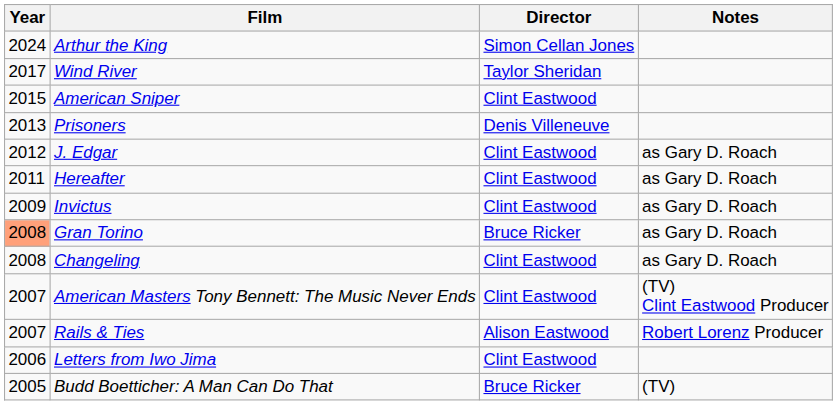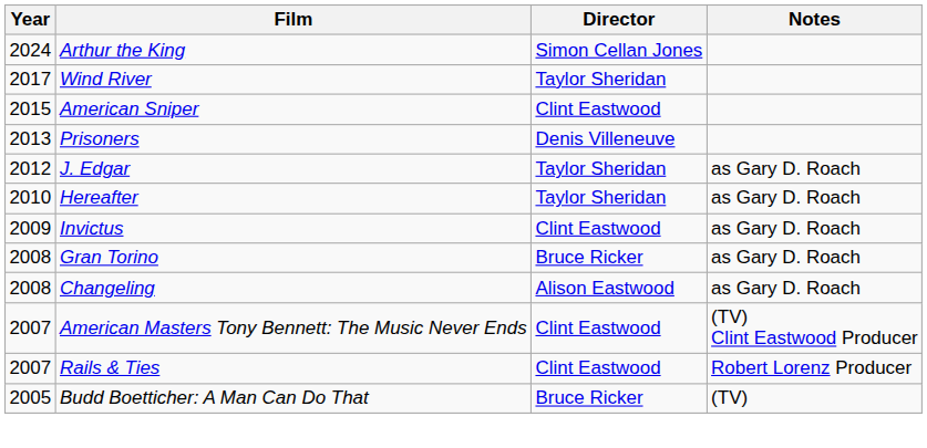 <table class="wikitable sortable">
 <tr>
 <th>Year</th>
 <th>Film</th>
 <th>Director</th>
 <th>Notes</th>
 </tr>
 <tr>
 <td>2024</td>
 <td><em><a href='#'>Arthur the King</a></em></td>
 <td><a href='#'>Simon Cellan Jones</a></td>
 <td></td>
 </tr>
 <tr>
 <td>2017</td>
 <td><em><a href='#'>Wind River</a></em></td>
 <td><a href='#'>Taylor Sheridan</a></td>
 <td></td>
 </tr>
 <tr>
 <td>2015</td>
 <td><em><a href='#'>American Sniper</a></em></td>
 <td><a href='#'>Clint Eastwood</a></td>
 <td></td>
 </tr>
 <tr>
 <td>2013</td>
 <td><a href='#'><em>Prisoners</em></a></td>
 <td><a href='#'>Denis Villeneuve</a></td>
 <td></td>
 </tr>
 <tr>
 <td>2012</td>
 <td><em><a href='#'>J. Edgar</a></em></td>
-<td><a href='#'>Clint Eastwood</a></td>
+<td><a href='#'>Taylor Sheridan</a></td>
 <td>as Gary D. Roach</td>
 </tr>
 <tr>
-<td>2011</td>
+<td>2010</td>
 <td><em><a href='#'>Hereafter</a></em></td>
-<td><a href='#'>Clint Eastwood</a></td>
+<td><a href='#'>Taylor Sheridan</a></td>
 <td>as Gary D. Roach</td>
 </tr>
 <tr>
 <td>2009</td>
 <td><em><a href='#'>Invictus</a></em></td>
 <td><a href='#'>Clint Eastwood</a></td>
 <td>as Gary D. Roach</td>
 </tr>
 <tr>
-<td style="background: lightsalmon;">2008</td>
+<td>2008</td>
 <td><em><a href='#'>Gran Torino</a></em></td>
 <td><a href='#'>Bruce Ricker</a></td>
 <td>as Gary D. Roach</td>
 </tr>
 <tr>
 <td>2008</td>
 <td><em><a href='#'>Changeling</a></em></td>
-<td><a href='#'>Clint Eastwood</a></td>
+<td><a href='#'>Alison Eastwood</a></td>
 <td>as Gary D. Roach</td>
 </tr>
 <tr>
 <td>2007</td>
 <td><em><a href='#'>American Masters</a> Tony Bennett: The Music Never Ends</em></td>
 <td><a href='#'>Clint Eastwood</a></td>
 <td>(TV)<br><a href='#'>Clint Eastwood</a> Producer</td>
 </tr>
 <tr>
 <td>2007</td>
 <td><em><a href='#'>Rails & Ties</a></em></td>
-<td><a href='#'>Alison Eastwood</a></td>
+<td><a href='#'>Clint Eastwood</a></td>
 <td><a href='#'>Robert Lorenz</a> Producer</td>
-</tr>
-<tr>
-<td>2006</td>
-<td><em><a href='#'>Letters from Iwo Jima</a></em></td>
-<td><a href='#'>Clint Eastwood</a></td>
-<td></td>
 </tr>
 <tr>
 <td>2005</td>
 <td><em>Budd Boetticher: A Man Can Do That</em></td>
 <td><a href='#'>Bruce Ricker</a></td>
 <td>(TV)</td>
 </tr>
 </table>
